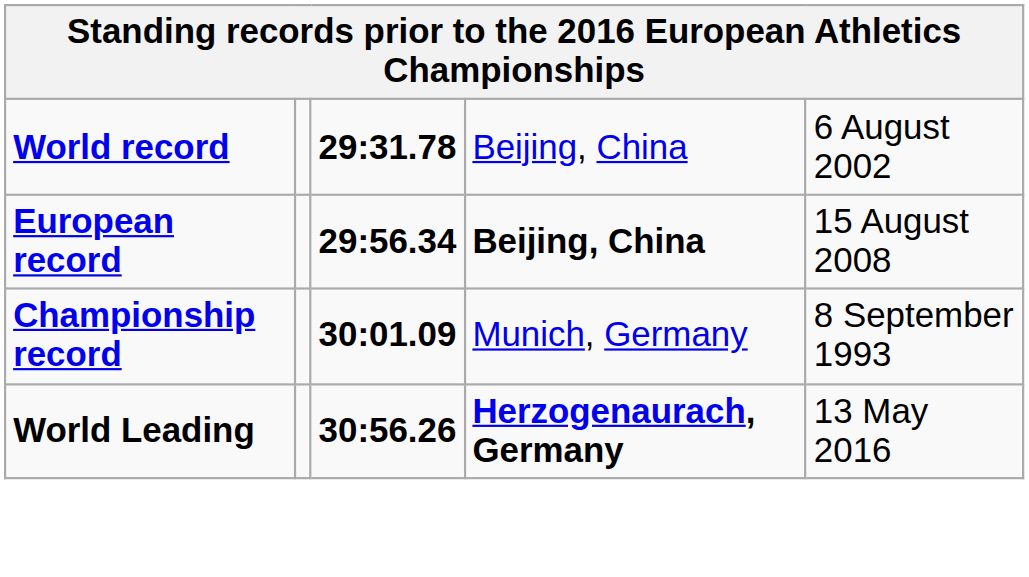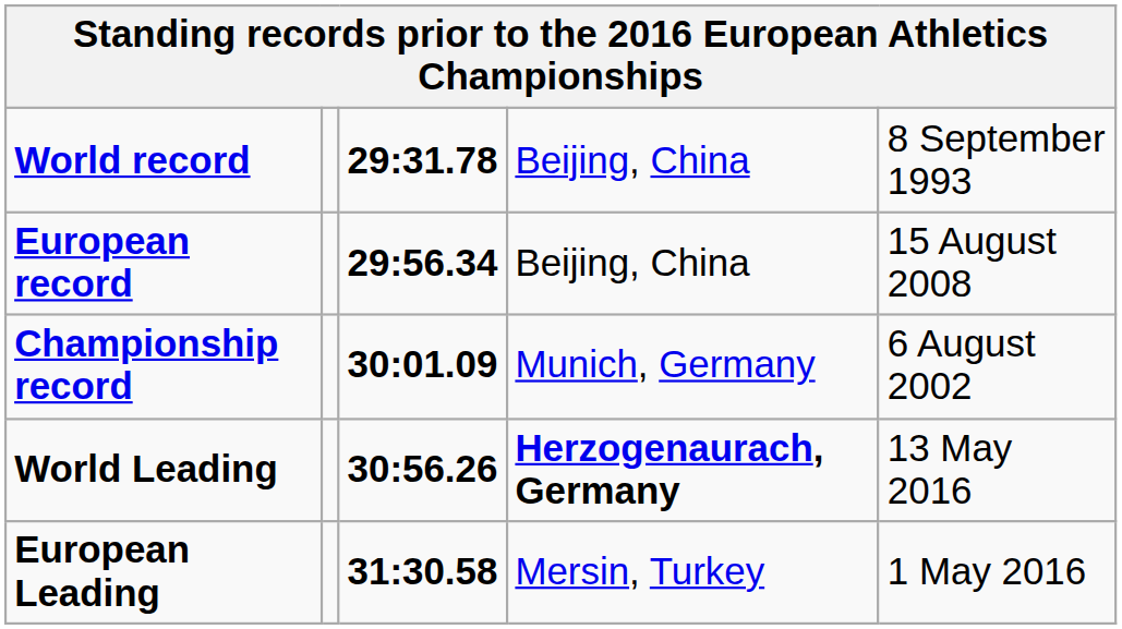 <table class="wikitable" width=75%>
 <tr>
 <th colspan="5">Standing records prior to the 2016 European Athletics Championships</th>
 </tr>
 <tr>
 <td><strong><a href='#'>World record</a></strong></td>
 <td></td>
 <td><strong>29:31.78</strong></td>
 <td><a href='#'>Beijing</a>, <a href='#'>China</a></td>
-<td>6 August 2002</td>
+<td>8 September 1993</td>
 </tr>
 <tr>
 <td><strong><a href='#'>European record</a></strong></td>
 <td></td>
 <td><strong>29:56.34</strong></td>
-<td><strong>Beijing, China</strong></td>
+<td>Beijing, China</td>
 <td>15 August 2008</td>
 </tr>
 <tr>
 <td><strong><a href='#'>Championship record</a></strong></td>
 <td></td>
 <td><strong>30:01.09</strong></td>
 <td><a href='#'>Munich</a>, <a href='#'>Germany</a></td>
-<td>8 September 1993</td>
+<td>6 August 2002</td>
 </tr>
 <tr>
 <td><strong>World Leading</strong></td>
 <td></td>
 <td><strong>30:56.26</strong></td>
 <td><strong><a href='#'>Herzogenaurach</a>, Germany</strong></td>
 <td>13 May 2016</td>
 </tr>
+<tr>
+<td><strong>European Leading</strong></td>
+<td></td>
+<td><strong>31:30.58</strong></td>
+<td><a href='#'>Mersin</a>, <a href='#'>Turkey</a></td>
+<td>1 May 2016</td>
+</tr>
 </table>
